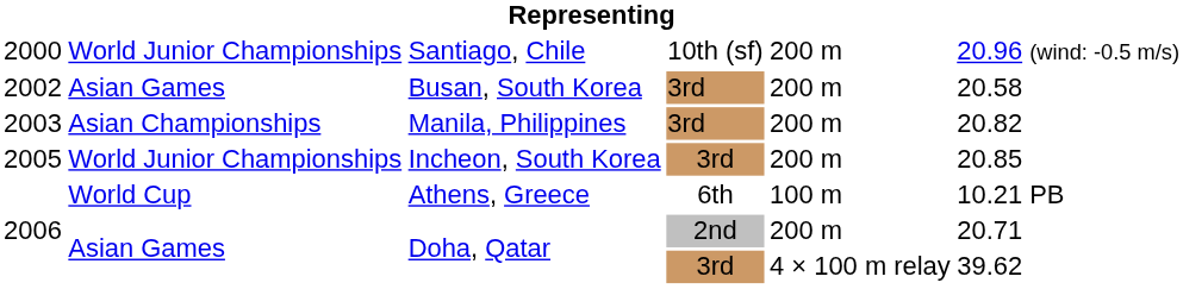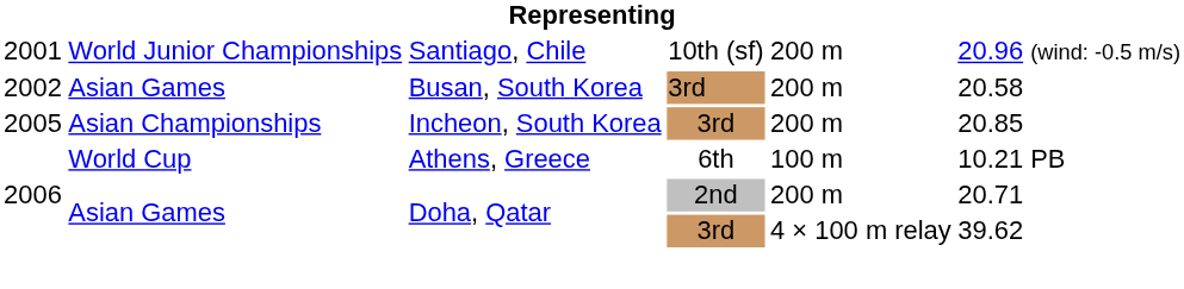 <table>
 <tr>
 <th colspan="6">Representing </th>
 </tr>
 <tr>
-<td>2000</td>
+<td>2001</td>
 <td><a href='#'>World Junior Championships</a></td>
 <td><a href='#'>Santiago</a>, <a href='#'>Chile</a></td>
 <td>10th (sf)</td>
 <td>200 m</td>
 <td><a href='#'>20.96</a> <small>(wind: -0.5 m/s)</small></td>
 </tr>
 <tr>
 <td>2002</td>
 <td><a href='#'>Asian Games</a></td>
 <td><a href='#'>Busan</a>, <a href='#'>South Korea</a></td>
 <td bgcolor="cc9966">3rd</td>
 <td>200 m</td>
 <td>20.58</td>
 </tr>
 <tr>
-<td>2003</td>
+<td>2005</td>
 <td><a href='#'>Asian Championships</a></td>
-<td><a href='#'>Manila, Philippines</a></td>
-<td bgcolor="cc9966">3rd</td>
-<td>200 m</td>
-<td>20.82</td>
-</tr>
-<tr>
-<td>2005</td>
-<td><a href='#'>World Junior Championships</a></td>
 <td><a href='#'>Incheon</a>, <a href='#'>South Korea</a></td>
 <td bgcolor="cc9966" align="center">3rd</td>
 <td>200 m</td>
 <td>20.85</td>
 </tr>
 <tr>
 <td rowspan=3>2006</td>
 <td><a href='#'>World Cup</a></td>
 <td><a href='#'>Athens</a>, <a href='#'>Greece</a></td>
 <td align="center">6th</td>
 <td>100 m</td>
 <td>10.21 PB</td>
 </tr>
 <tr>
 <td rowspan=2><a href='#'>Asian Games</a></td>
 <td rowspan=2><a href='#'>Doha</a>, <a href='#'>Qatar</a></td>
 <td bgcolor="silver" align="center">2nd</td>
 <td>200 m</td>
 <td>20.71</td>
 </tr>
 <tr>
 <td bgcolor="cc9966" align="center">3rd</td>
 <td>4 × 100 m relay</td>
 <td>39.62</td>
 </tr>
 </table>
